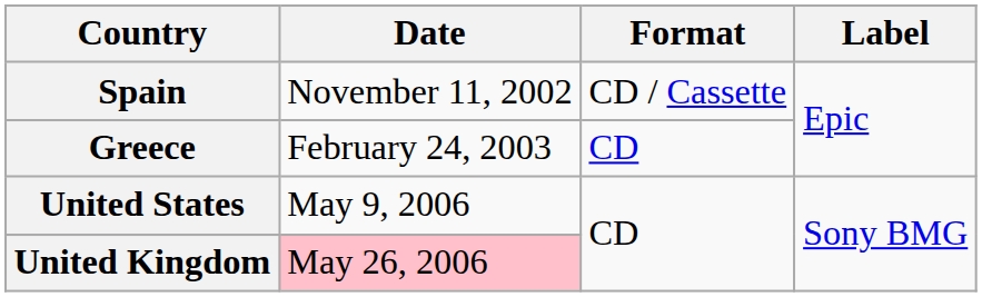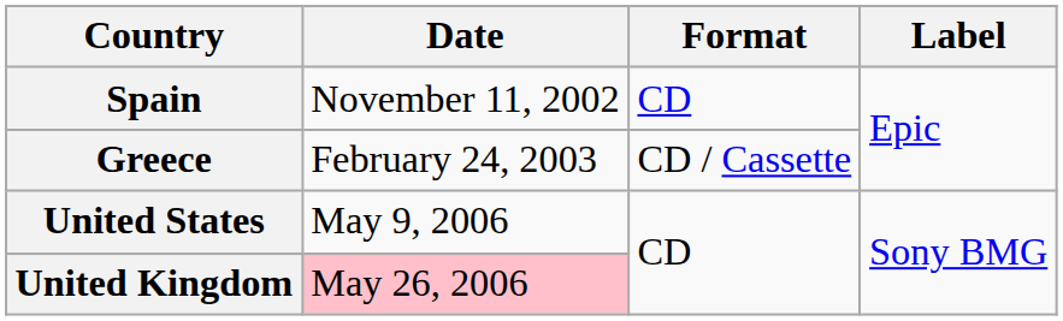 <table class="wikitable plainrowheaders">
 <tr>
 <th>Country</th>
 <th>Date</th>
 <th>Format</th>
 <th>Label</th>
 </tr>
 <tr>
 <th scope="row">Spain</th>
 <td>November 11, 2002</td>
-<td>CD / <a href='#'>Cassette</a></td>
+<td><a href='#'>CD</a></td>
 <td rowspan="2"><a href='#'>Epic</a></td>
 </tr>
 <tr>
 <th scope="row">Greece</th>
 <td>February 24, 2003</td>
-<td><a href='#'>CD</a></td>
+<td>CD / <a href='#'>Cassette</a></td>
 </tr>
 <tr>
 <th scope="row">United States</th>
 <td>May 9, 2006</td>
 <td rowspan="2">CD</td>
 <td rowspan="2"><a href='#'>Sony BMG</a></td>
 </tr>
 <tr>
 <th scope="row">United Kingdom</th>
 <td style="background: pink;">May 26, 2006</td>
 </tr>
 </table>
